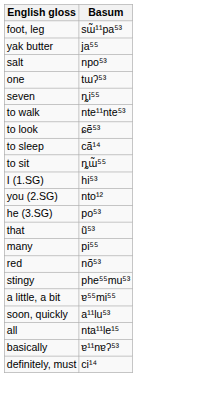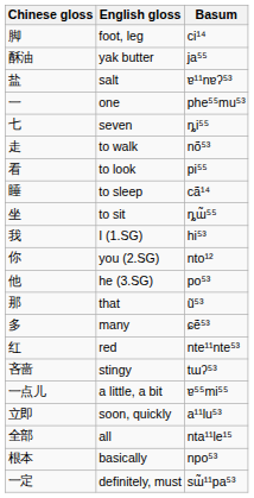 <table class="wikitable sortable">
 <tr>
+<th>Chinese gloss</th>
 <th>English gloss</th>
 <th>Basum</th>
 </tr>
 <tr>
+<td>脚</td>
 <td>foot, leg</td>
-<td>sɯ̃¹¹pa⁵³</td>
+<td>ci¹⁴</td>
 </tr>
 <tr>
+<td>酥油</td>
 <td>yak butter</td>
 <td>ja⁵⁵</td>
 </tr>
 <tr>
+<td>盐</td>
 <td>salt</td>
-<td>npo⁵³</td>
+<td>ɐ¹¹nɐʔ⁵³</td>
 </tr>
 <tr>
+<td>一</td>
 <td>one</td>
-<td>tɯʔ⁵³</td>
+<td>phe⁵⁵mu⁵³</td>
 </tr>
 <tr>
+<td>七</td>
 <td>seven</td>
 <td>ȵi⁵⁵</td>
 </tr>
 <tr>
+<td>走</td>
 <td>to walk</td>
-<td>nte¹¹nte⁵³</td>
+<td>nõ⁵³</td>
 </tr>
 <tr>
+<td>看</td>
 <td>to look</td>
-<td>ɕẽ⁵³</td>
+<td>pi⁵⁵</td>
 </tr>
 <tr>
+<td>睡</td>
 <td>to sleep</td>
 <td>cã¹⁴</td>
 </tr>
 <tr>
+<td>坐</td>
 <td>to sit</td>
 <td>ȵɯ̃⁵⁵</td>
 </tr>
 <tr>
+<td>我</td>
 <td>I (1.SG)</td>
 <td>hi⁵³</td>
 </tr>
 <tr>
+<td>你</td>
 <td>you (2.SG)</td>
 <td>nto¹²</td>
 </tr>
 <tr>
+<td>他</td>
 <td>he (3.SG)</td>
 <td>po⁵³</td>
 </tr>
 <tr>
+<td>那</td>
 <td>that</td>
 <td>ũ⁵³</td>
 </tr>
 <tr>
+<td>多</td>
 <td>many</td>
-<td>pi⁵⁵</td>
+<td>ɕẽ⁵³</td>
 </tr>
 <tr>
+<td>红</td>
 <td>red</td>
-<td>nõ⁵³</td>
+<td>nte¹¹nte⁵³</td>
 </tr>
 <tr>
+<td>吝啬</td>
 <td>stingy</td>
-<td>phe⁵⁵mu⁵³</td>
+<td>tɯʔ⁵³</td>
 </tr>
 <tr>
+<td>一点儿</td>
 <td>a little, a bit</td>
 <td>ɐ⁵⁵mi⁵⁵</td>
 </tr>
 <tr>
+<td>立即</td>
 <td>soon, quickly</td>
 <td>a¹¹lu⁵³</td>
 </tr>
 <tr>
+<td>全部</td>
 <td>all</td>
 <td>nta¹¹le¹⁵</td>
 </tr>
 <tr>
+<td>根本</td>
 <td>basically</td>
-<td>ɐ¹¹nɐʔ⁵³</td>
+<td>npo⁵³</td>
 </tr>
 <tr>
+<td>一定</td>
 <td>definitely, must</td>
-<td>ci¹⁴</td>
+<td>sɯ̃¹¹pa⁵³</td>
 </tr>
 </table>
